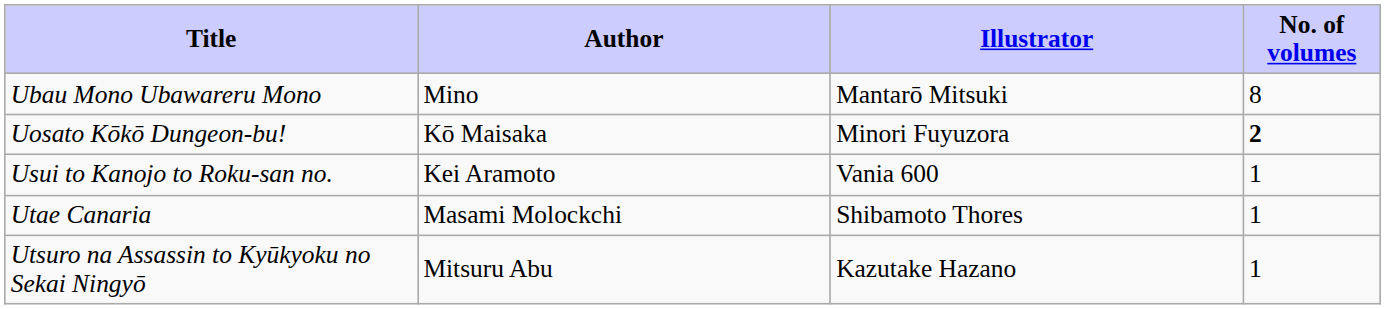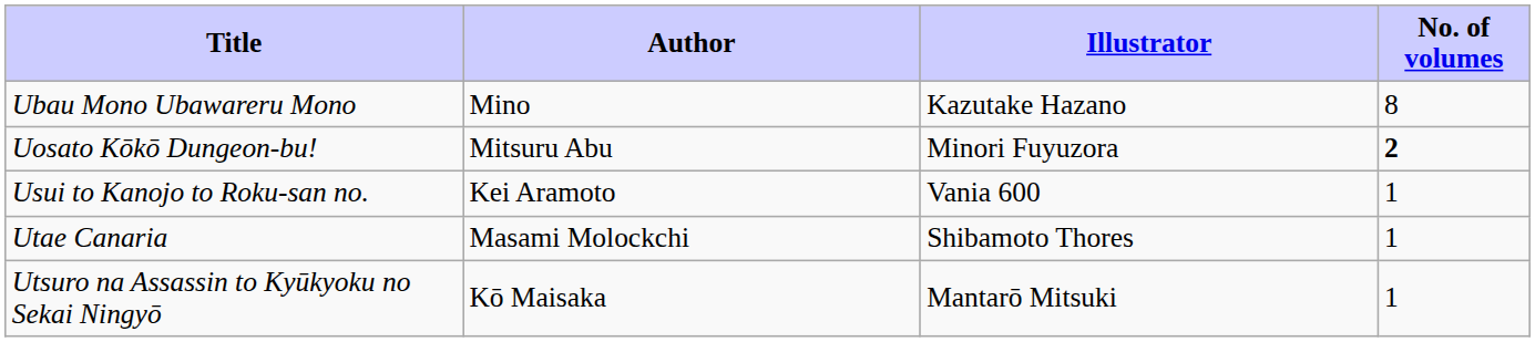 <table class="wikitable" style="width: 98%;">
 <tr>
 <th width=30% style="background:#ccf;">Title</th>
 <th width=30% style="background:#ccf;">Author</th>
 <th width=30% style="background:#ccf;"><a href='#'>Illustrator</a></th>
 <th width=10% style="background:#ccf;">No. of <a href='#'>volumes</a></th>
 </tr>
 <tr>
 <td><em>Ubau Mono Ubawareru Mono</em></td>
 <td>Mino</td>
-<td>Mantarō Mitsuki</td>
+<td>Kazutake Hazano</td>
 <td>8</td>
 </tr>
 <tr>
 <td><em>Uosato Kōkō Dungeon-bu!</em></td>
-<td>Kō Maisaka</td>
+<td>Mitsuru Abu</td>
 <td>Minori Fuyuzora</td>
 <td><strong>2</strong></td>
 </tr>
 <tr>
 <td><em>Usui to Kanojo to Roku-san no.</em></td>
 <td>Kei Aramoto</td>
 <td>Vania 600</td>
 <td>1</td>
 </tr>
 <tr>
 <td><em>Utae Canaria</em></td>
 <td>Masami Molockchi</td>
 <td>Shibamoto Thores</td>
 <td>1</td>
 </tr>
 <tr>
 <td><em>Utsuro na Assassin to Kyūkyoku no Sekai Ningyō</em></td>
-<td>Mitsuru Abu</td>
-<td>Kazutake Hazano</td>
+<td>Kō Maisaka</td>
+<td>Mantarō Mitsuki</td>
 <td>1</td>
 </tr>
 </table>
